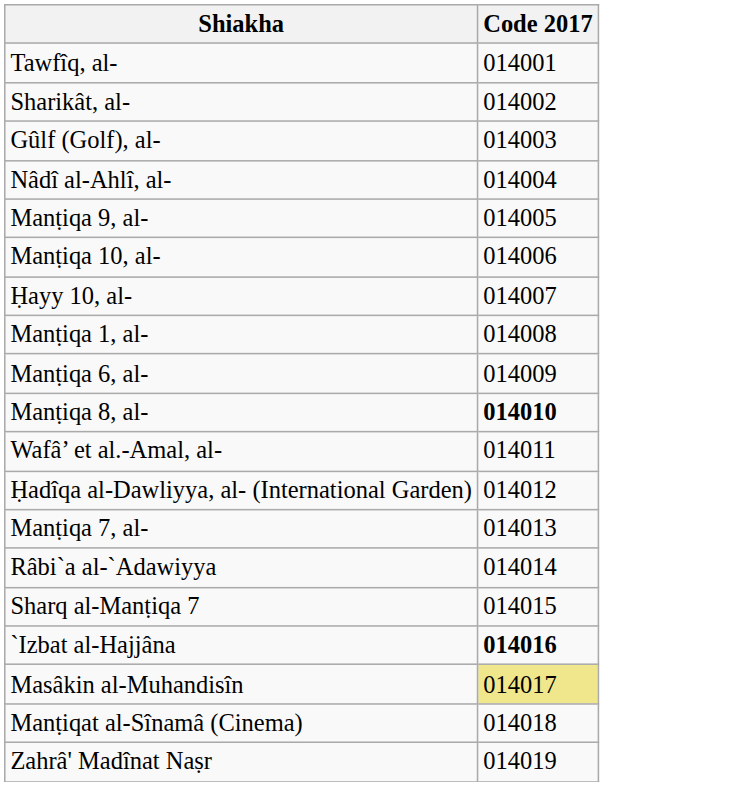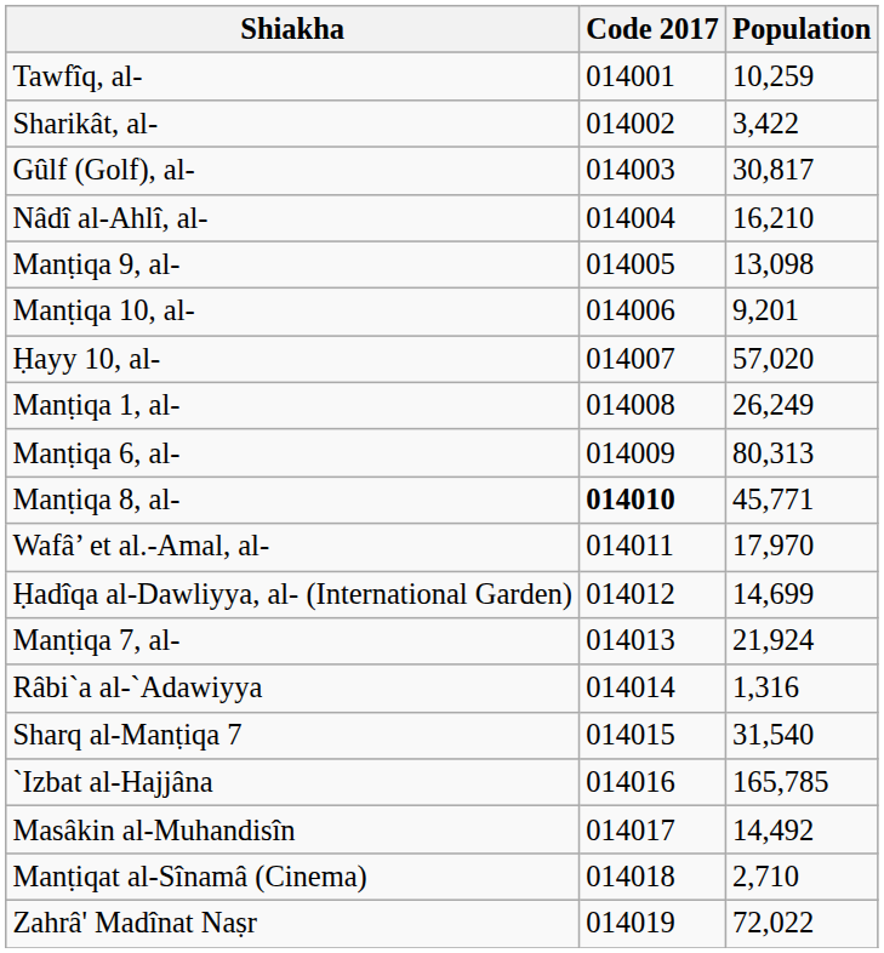 <table class="wikitable">
 <tr>
 <th colspan="1" rowspan="1">Shiakha</th>
 <th colspan="1" rowspan="1">Code 2017</th>
+<th colspan="1" rowspan="1">Population</th>
 </tr>
 <tr>
 <td>Tawfîq, al-</td>
 <td>014001</td>
+<td>10,259</td>
 </tr>
 <tr>
 <td>Sharikât, al-</td>
 <td>014002</td>
+<td>3,422</td>
 </tr>
 <tr>
 <td>Gûlf (Golf), al-</td>
 <td>014003</td>
+<td>30,817</td>
 </tr>
 <tr>
 <td>Nâdî al-Ahlî, al-</td>
 <td>014004</td>
+<td>16,210</td>
 </tr>
 <tr>
 <td>Manṭiqa 9, al-</td>
 <td>014005</td>
+<td>13,098</td>
 </tr>
 <tr>
 <td>Manṭiqa 10, al-</td>
 <td>014006</td>
+<td>9,201</td>
 </tr>
 <tr>
 <td>Ḥayy 10, al-</td>
 <td>014007</td>
+<td>57,020</td>
 </tr>
 <tr>
 <td>Manṭiqa 1, al-</td>
 <td>014008</td>
+<td>26,249</td>
 </tr>
 <tr>
 <td>Manṭiqa 6, al-</td>
 <td>014009</td>
+<td>80,313</td>
 </tr>
 <tr>
 <td>Manṭiqa 8, al-</td>
 <td><strong>014010</strong></td>
+<td>45,771</td>
 </tr>
 <tr>
 <td>Wafâ’ et al.-Amal, al-</td>
 <td>014011</td>
+<td>17,970</td>
 </tr>
 <tr>
 <td>Ḥadîqa al-Dawliyya, al- (International Garden)</td>
 <td>014012</td>
+<td>14,699</td>
 </tr>
 <tr>
 <td>Manṭiqa 7, al-</td>
 <td>014013</td>
+<td>21,924</td>
 </tr>
 <tr>
 <td>Râbi`a al-`Adawiyya</td>
 <td>014014</td>
+<td>1,316</td>
 </tr>
 <tr>
 <td>Sharq al-Manṭiqa 7</td>
 <td>014015</td>
+<td>31,540</td>
 </tr>
 <tr>
 <td>`Izbat al-Hajjâna</td>
-<td><strong>014016</strong></td>
+<td>014016</td>
+<td>165,785</td>
 </tr>
 <tr>
 <td>Masâkin al-Muhandisîn</td>
-<td style="background: khaki;">014017</td>
+<td>014017</td>
+<td>14,492</td>
 </tr>
 <tr>
 <td>Manṭiqat al-Sînamâ (Cinema)</td>
 <td>014018</td>
+<td>2,710</td>
 </tr>
 <tr>
 <td>Zahrâ' Madînat Naṣr</td>
 <td>014019</td>
+<td>72,022</td>
 </tr>
 </table>
